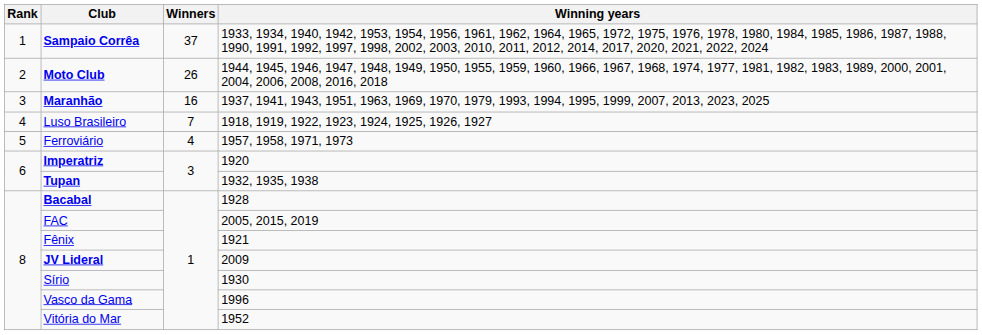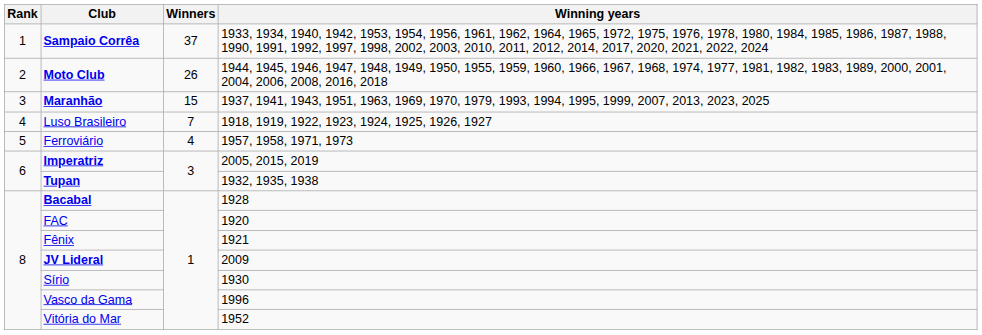 <table class="wikitable sortable">
 <tr>
 <th>Rank</th>
 <th style="width:150px">Club</th>
 <th>Winners</th>
 <th>Winning years</th>
 </tr>
 <tr>
 <td align=center>1</td>
 <td><strong><a href='#'>Sampaio Corrêa</a></strong></td>
 <td align=center>37</td>
 <td>1933, 1934, 1940, 1942, 1953, 1954, 1956, 1961, 1962, 1964, 1965, 1972, 1975, 1976, 1978, 1980, 1984, 1985, 1986, 1987, 1988, 1990, 1991, 1992, 1997, 1998, 2002, 2003, 2010, 2011, 2012, 2014, 2017, 2020, 2021, 2022, 2024</td>
 </tr>
 <tr>
 <td align=center>2</td>
 <td><strong><a href='#'>Moto Club</a></strong></td>
 <td align=center>26</td>
 <td>1944, 1945, 1946, 1947, 1948, 1949, 1950, 1955, 1959, 1960, 1966, 1967, 1968, 1974, 1977, 1981, 1982, 1983, 1989, 2000, 2001, 2004, 2006, 2008, 2016, 2018</td>
 </tr>
 <tr>
 <td align=center>3</td>
 <td><strong><a href='#'>Maranhão</a></strong></td>
-<td align=center>16</td>
+<td align=center>15</td>
 <td>1937, 1941, 1943, 1951, 1963, 1969, 1970, 1979, 1993, 1994, 1995, 1999, 2007, 2013, 2023, 2025</td>
 </tr>
 <tr>
 <td align=center>4</td>
 <td><a href='#'>Luso Brasileiro</a></td>
 <td align=center>7</td>
 <td>1918, 1919, 1922, 1923, 1924, 1925, 1926, 1927</td>
 </tr>
 <tr>
 <td align=center>5</td>
 <td><a href='#'>Ferroviário</a></td>
 <td align=center>4</td>
 <td>1957, 1958, 1971, 1973</td>
 </tr>
 <tr>
 <td rowspan=2 align=center>6</td>
 <td><strong><a href='#'>Imperatriz</a></strong></td>
 <td rowspan=2 align=center>3</td>
-<td>1920</td>
+<td>2005, 2015, 2019</td>
 </tr>
 <tr>
 <td><strong><a href='#'>Tupan</a></strong></td>
 <td>1932, 1935, 1938</td>
 </tr>
 <tr>
 <td rowspan=7 align=center>8</td>
 <td><strong><a href='#'>Bacabal</a></strong></td>
 <td rowspan=7 align=center>1</td>
 <td>1928</td>
 </tr>
 <tr>
 <td><a href='#'>FAC</a></td>
-<td>2005, 2015, 2019</td>
+<td>1920</td>
 </tr>
 <tr>
 <td><a href='#'>Fênix</a></td>
 <td>1921</td>
 </tr>
 <tr>
 <td><strong><a href='#'>JV Lideral</a></strong></td>
 <td>2009</td>
 </tr>
 <tr>
 <td><a href='#'>Sírio</a></td>
 <td>1930</td>
 </tr>
 <tr>
 <td><a href='#'>Vasco da Gama</a></td>
 <td>1996</td>
 </tr>
 <tr>
 <td><a href='#'>Vitória do Mar</a></td>
 <td>1952</td>
 </tr>
 </table>
